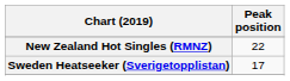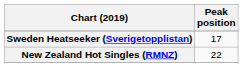 <table class="wikitable sortable plainrowheaders" style="text-align:center">
 <tr>
 <th scope="col">Chart (2019)</th>
 <th scope="col">Peak<br>position</th>
 </tr>
 <tr>
 </tr>
 <tr>
 </tr>
 <tr>
 </tr>
 <tr>
+<th scope="row">Sweden Heatseeker (<a href='#'>Sverigetopplistan</a>)</th>
+<td>17</td>
+</tr>
+<tr>
 <th scope="row">New Zealand Hot Singles (<a href='#'>RMNZ</a>)</th>
 <td>22</td>
-</tr>
-<tr>
-<th scope="row">Sweden Heatseeker (<a href='#'>Sverigetopplistan</a>)</th>
-<td>17</td>
 </tr>
 <tr>
 </tr>
 <tr>
 </tr>
 </table>
